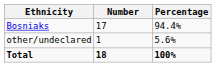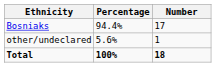 <table class="wikitable">
 <tr>
 <th width="100px">Ethnicity</th>
+<th width="80px">Percentage</th>
 <th width="80px">Number</th>
-<th width="80px">Percentage</th>
 </tr>
 <tr>
 <td><a href='#'>Bosniaks</a></td>
+<td>94.4%</td>
 <td>17</td>
-<td>94.4%</td>
 </tr>
 <tr>
 <td>other/undeclared</td>
+<td>5.6%</td>
 <td>1</td>
-<td>5.6%</td>
 </tr>
 <tr>
 <td><strong>Total</strong></td>
+<td><strong>100%</strong></td>
 <td><strong>18</strong></td>
-<td><strong>100%</strong></td>
 </tr>
 </table>
